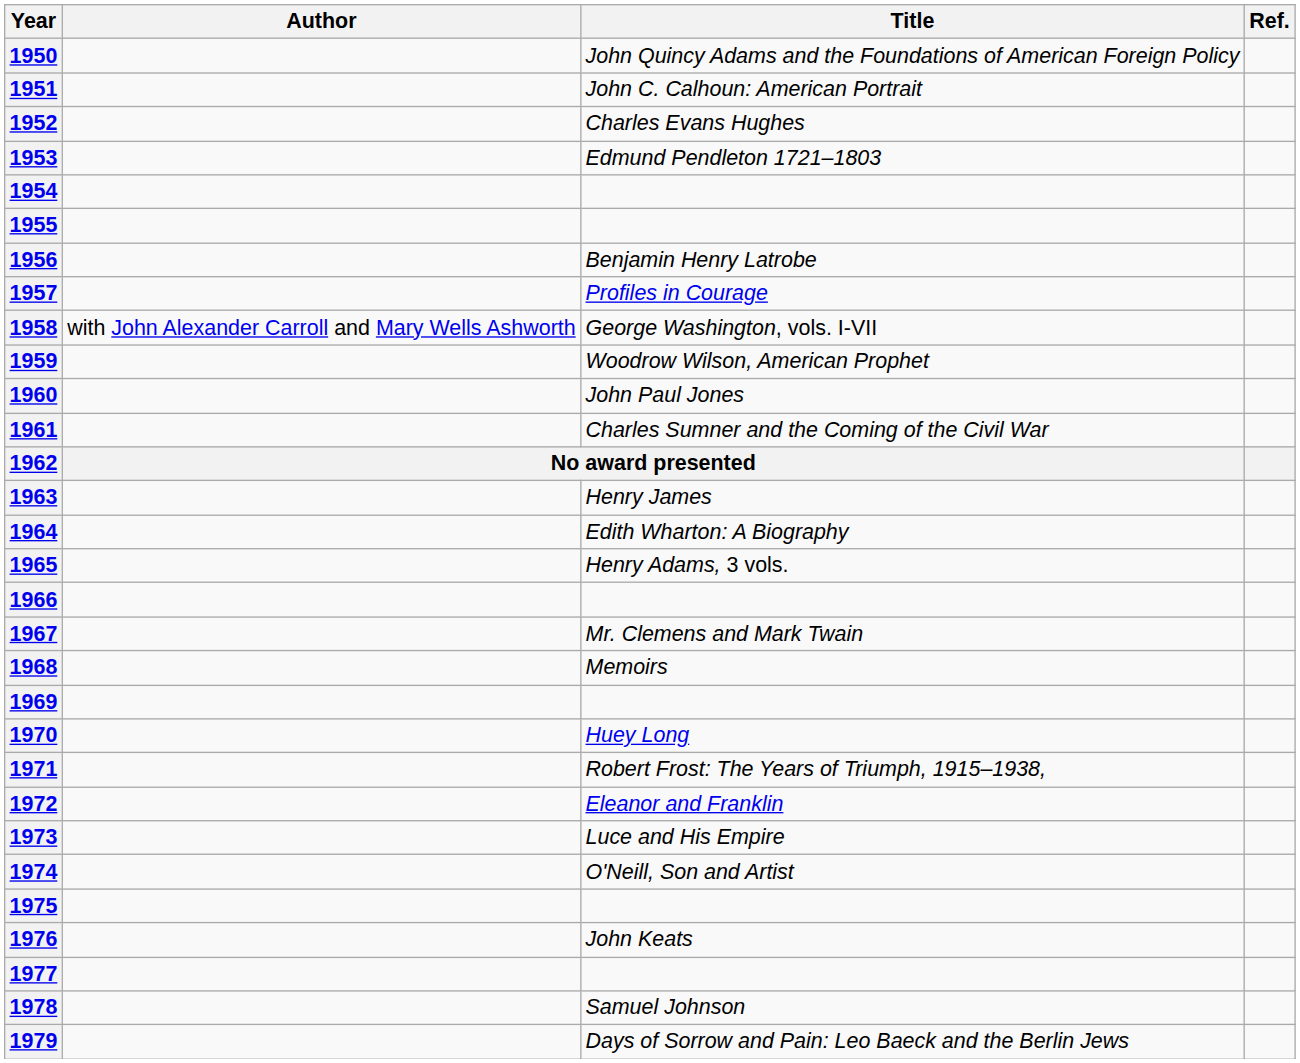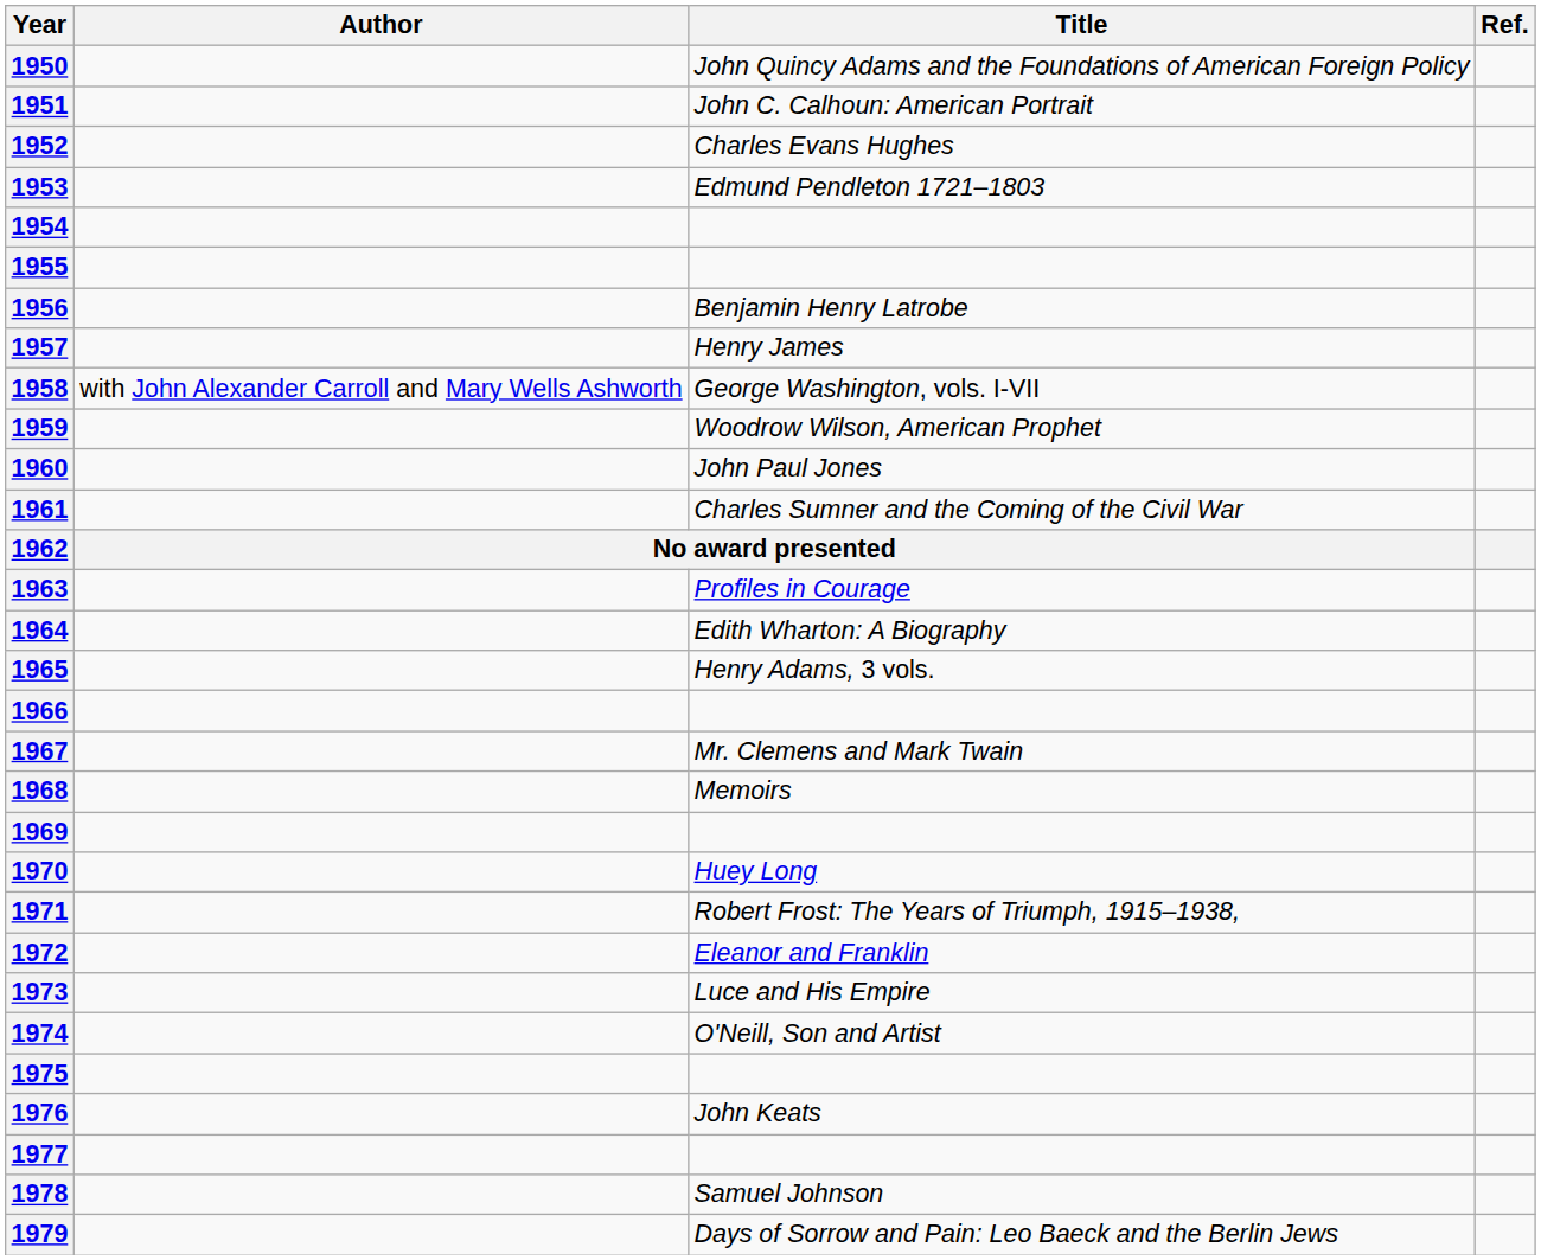 <table class="wikitable sortable mw-collapsible">
 <tr>
 <th>Year</th>
 <th>Author</th>
 <th>Title</th>
 <th>Ref.</th>
 </tr>
 <tr>
 <th><a href='#'>1950</a></th>
 <td></td>
 <td><em>John Quincy Adams and the Foundations of American Foreign Policy</em></td>
 <td></td>
 </tr>
 <tr>
 <th><a href='#'>1951</a></th>
 <td></td>
 <td><em>John C. Calhoun: American Portrait</em></td>
 <td></td>
 </tr>
 <tr>
 <th><a href='#'>1952</a></th>
 <td></td>
 <td><em>Charles Evans Hughes</em></td>
 <td></td>
 </tr>
 <tr>
 <th><a href='#'>1953</a></th>
 <td></td>
 <td><em>Edmund Pendleton 1721–1803</em></td>
 <td></td>
 </tr>
 <tr>
 <th><a href='#'>1954</a></th>
 <td></td>
 <td></td>
 <td></td>
 </tr>
 <tr>
 <th><a href='#'>1955</a></th>
 <td></td>
 <td></td>
 <td></td>
 </tr>
 <tr>
 <th><a href='#'>1956</a></th>
 <td></td>
 <td><em>Benjamin Henry Latrobe</em></td>
 <td></td>
 </tr>
 <tr>
 <th><a href='#'>1957</a></th>
 <td></td>
-<td><em><a href='#'>Profiles in Courage</a></em></td>
+<td><em>Henry James</em></td>
 <td></td>
 </tr>
 <tr>
 <th><a href='#'>1958</a></th>
 <td> with <a href='#'>John Alexander Carroll</a> and <a href='#'>Mary Wells Ashworth</a></td>
 <td><em>George Washington</em>, vols. I-VII</td>
 <td></td>
 </tr>
 <tr>
 <th><a href='#'>1959</a></th>
 <td></td>
 <td><em>Woodrow Wilson, American Prophet</em></td>
 <td></td>
 </tr>
 <tr>
 <th><a href='#'>1960</a></th>
 <td></td>
 <td><em>John Paul Jones</em></td>
 <td></td>
 </tr>
 <tr>
 <th><a href='#'>1961</a></th>
 <td></td>
 <td><em>Charles Sumner and the Coming of the Civil War</em></td>
 <td></td>
 </tr>
 <tr>
 <th><a href='#'>1962</a></th>
 <th colspan="2">No award presented</th>
 <th></th>
 </tr>
 <tr>
 <th><a href='#'>1963</a></th>
 <td></td>
-<td><em>Henry James</em></td>
+<td><em><a href='#'>Profiles in Courage</a></em></td>
 <td></td>
 </tr>
 <tr>
 <th><a href='#'>1964</a></th>
 <td></td>
 <td><em>Edith Wharton: A Biography</em></td>
 <td></td>
 </tr>
 <tr>
 <th><a href='#'>1965</a></th>
 <td></td>
 <td><em>Henry Adams,</em> 3 vols.</td>
 <td></td>
 </tr>
 <tr>
 <th><a href='#'>1966</a></th>
 <td></td>
 <td></td>
 <td></td>
 </tr>
 <tr>
 <th><a href='#'>1967</a></th>
 <td></td>
 <td><em>Mr. Clemens and Mark Twain</em></td>
 <td></td>
 </tr>
 <tr>
 <th><a href='#'>1968</a></th>
 <td></td>
 <td><em>Memoirs</em></td>
 <td></td>
 </tr>
 <tr>
 <th><a href='#'>1969</a></th>
 <td></td>
 <td></td>
 <td></td>
 </tr>
 <tr>
 <th><a href='#'>1970</a></th>
 <td></td>
 <td><em><a href='#'>Huey Long</a></em></td>
 <td></td>
 </tr>
 <tr>
 <th><a href='#'>1971</a></th>
 <td></td>
 <td><em>Robert Frost: The Years of Triumph, 1915–1938,</em></td>
 <td></td>
 </tr>
 <tr>
 <th><a href='#'>1972</a></th>
 <td></td>
 <td><em><a href='#'>Eleanor and Franklin</a></em></td>
 <td></td>
 </tr>
 <tr>
 <th><a href='#'>1973</a></th>
 <td></td>
 <td><em>Luce and His Empire</em></td>
 <td></td>
 </tr>
 <tr>
 <th><a href='#'>1974</a></th>
 <td></td>
 <td><em>O'Neill, Son and Artist</em></td>
 <td></td>
 </tr>
 <tr>
 <th><a href='#'>1975</a></th>
 <td></td>
 <td></td>
 <td></td>
 </tr>
 <tr>
 <th><a href='#'>1976</a></th>
 <td></td>
 <td><em>John Keats</em></td>
 <td></td>
 </tr>
 <tr>
 <th><a href='#'>1977</a></th>
 <td></td>
 <td></td>
 <td></td>
 </tr>
 <tr>
 <th><a href='#'>1978</a></th>
 <td></td>
 <td><em>Samuel Johnson</em></td>
 <td></td>
 </tr>
 <tr>
 <th><a href='#'>1979</a></th>
 <td></td>
 <td><em>Days of Sorrow and Pain: Leo Baeck and the Berlin Jews</em></td>
 <td></td>
 </tr>
 </table>
